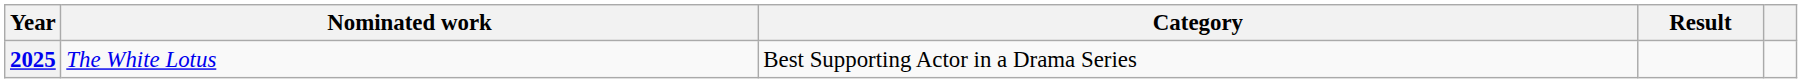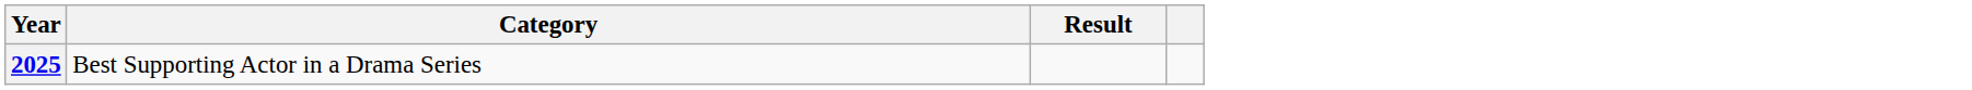 <table class=wikitable>
 <tr>
 <th scope="col" style="width:1em;">Year</th>
-<th scope="col" style="width:30em;">Nominated work</th>
 <th scope="col" style="width:38em;">Category</th>
 <th scope="col" style="width:5em;">Result</th>
 <th scope="col" style="width:1em;"></th>
 </tr>
 <tr>
 <th scope="row"><a href='#'>2025</a></th>
-<td><em><a href='#'>The White Lotus</a></em></td>
 <td>Best Supporting Actor in a Drama Series</td>
 <td></td>
 <td style="text-align:center;"></td>
 </tr>
 </table>
